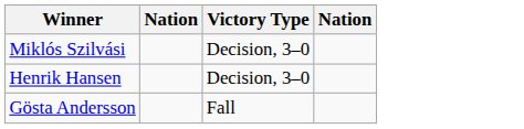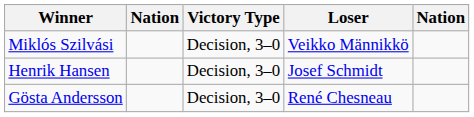 <table class="wikitable sortable" style="text-align:left;">
 <tr>
 <th>Winner</th>
 <th>Nation</th>
 <th>Victory Type</th>
+<th>Loser</th>
 <th>Nation</th>
 </tr>
 <tr>
 <td><a href='#'>Miklós Szilvási</a></td>
 <td></td>
 <td>Decision, 3–0</td>
+<td><a href='#'>Veikko Männikkö</a></td>
 <td></td>
 </tr>
 <tr>
 <td><a href='#'>Henrik Hansen</a></td>
 <td></td>
 <td>Decision, 3–0</td>
+<td><a href='#'>Josef Schmidt</a></td>
 <td></td>
 </tr>
 <tr>
 <td><a href='#'>Gösta Andersson</a></td>
 <td></td>
-<td>Fall</td>
+<td>Decision, 3–0</td>
+<td><a href='#'>René Chesneau</a></td>
 <td></td>
 </tr>
 </table>
